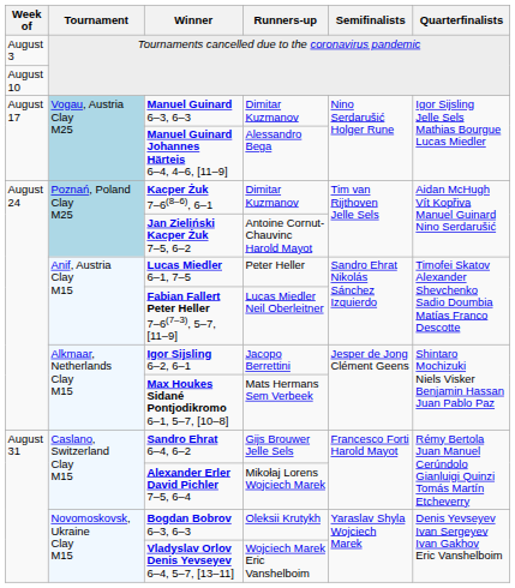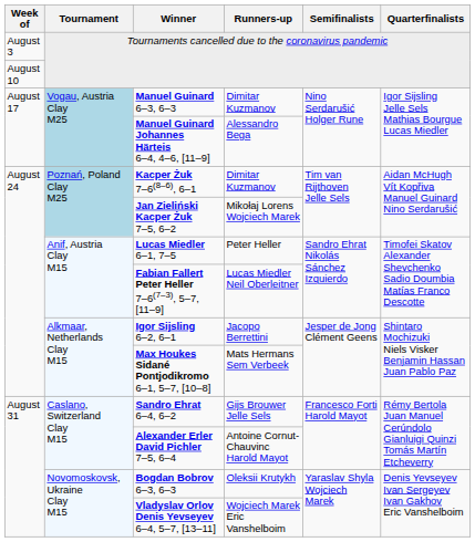 <table class="wikitable" style="font-size:85%;">
 <tr>
 <th width="65">Week of</th>
 <th style="width:190px;">Tournament</th>
 <th style="width:210px;">Winner</th>
 <th style="width:210px;">Runners-up</th>
 <th style="width:170px;">Semifinalists</th>
 <th style="width:170px;">Quarterfinalists</th>
 </tr>
 <tr valign=top>
 <td rowspan=1>August 3</td>
 <td colspan="5" rowspan="2" style="background:#ededed; text-align:center;"><em>Tournaments cancelled due to the <a href='#'>coronavirus pandemic</a></em></td>
 </tr>
 <tr valign=top>
 <td rowspan=1>August 10</td>
 </tr>
 <tr valign=top>
 <td rowspan=2>August 17</td>
 <td rowspan="2" style="background:lightblue;"><a href='#'>Vogau</a>, Austria <br> Clay <br> M25 <br> </td>
 <td><strong> <a href='#'>Manuel Guinard</a></strong> <br> 6–3, 6–3</td>
 <td> <a href='#'>Dimitar Kuzmanov</a></td>
 <td rowspan=2> <a href='#'>Nino Serdarušić</a> <br>  <a href='#'>Holger Rune</a></td>
 <td rowspan=2> <a href='#'>Igor Sijsling</a> <br>  <a href='#'>Jelle Sels</a> <br>  <a href='#'>Mathias Bourgue</a> <br>  <a href='#'>Lucas Miedler</a></td>
 </tr>
 <tr valign=top>
 <td><strong> <a href='#'>Manuel Guinard</a> <br>  <a href='#'>Johannes Härteis</a></strong> <br> 6–4, 4–6, [11–9]</td>
 <td> <a href='#'>Alessandro Bega</a></td>
 </tr>
 <tr valign=top>
 <td rowspan=6>August 24</td>
 <td rowspan="2" style="background:lightblue;"><a href='#'>Poznań</a>, Poland <br> Clay <br> M25 <br> </td>
 <td><strong> <a href='#'>Kacper Żuk</a></strong> <br> 7–6<sup>(8–6)</sup>, 6–1</td>
 <td> <a href='#'>Dimitar Kuzmanov</a></td>
 <td rowspan=2> <a href='#'>Tim van Rijthoven</a> <br>  <a href='#'>Jelle Sels</a></td>
 <td rowspan=2> <a href='#'>Aidan McHugh</a> <br>  <a href='#'>Vít Kopřiva</a> <br>  <a href='#'>Manuel Guinard</a> <br>  <a href='#'>Nino Serdarušić</a></td>
 </tr>
 <tr valign=top>
 <td><strong> <a href='#'>Jan Zieliński</a> <br>  <a href='#'>Kacper Żuk</a></strong> <br> 7–5, 6–2</td>
-<td> Antoine Cornut-Chauvinc <br>  <a href='#'>Harold Mayot</a></td>
+<td> Mikołaj Lorens <br>  <a href='#'>Wojciech Marek</a></td>
 </tr>
 <tr valign=top>
 <td rowspan="2" style="background:#f0f8ff;"><a href='#'>Anif</a>, Austria <br> Clay <br> M15 <br> </td>
 <td><strong> <a href='#'>Lucas Miedler</a></strong> <br> 6–1, 7–5</td>
 <td> Peter Heller</td>
 <td rowspan=2> <a href='#'>Sandro Ehrat</a> <br>  <a href='#'>Nikolás Sánchez Izquierdo</a></td>
 <td rowspan=2> <a href='#'>Timofei Skatov</a> <br>  <a href='#'>Alexander Shevchenko</a> <br> <a href='#'>Sadio Doumbia</a> <br>  <a href='#'>Matías Franco Descotte</a></td>
 </tr>
 <tr valign=top>
 <td><strong> <a href='#'>Fabian Fallert</a> <br>  Peter Heller</strong> <br> 7–6<sup>(7–3)</sup>, 5–7, [11–9]</td>
 <td> <a href='#'>Lucas Miedler</a> <br>  <a href='#'>Neil Oberleitner</a></td>
 </tr>
 <tr valign=top>
 <td rowspan="2" style="background:#f0f8ff;"><a href='#'>Alkmaar</a>, Netherlands <br> Clay <br> M15 <br> </td>
 <td><strong> <a href='#'>Igor Sijsling</a></strong> <br> 6–2, 6–1</td>
 <td> <a href='#'>Jacopo Berrettini</a></td>
 <td rowspan=2> <a href='#'>Jesper de Jong</a> <br>  Clément Geens</td>
 <td rowspan=2> <a href='#'>Shintaro Mochizuki</a> <br>  Niels Visker <br>  <a href='#'>Benjamin Hassan</a> <br>  <a href='#'>Juan Pablo Paz</a></td>
 </tr>
 <tr valign=top>
 <td><strong> <a href='#'>Max Houkes</a> <br>  Sidané Pontjodikromo</strong> <br> 6–1, 5–7, [10–8]</td>
 <td> Mats Hermans <br>  <a href='#'>Sem Verbeek</a></td>
 </tr>
 <tr valign=top>
 <td rowspan=4>August 31</td>
 <td rowspan="2" style="background:#f0f8ff;"><a href='#'>Caslano</a>, Switzerland <br> Clay <br> M15 <br> </td>
 <td><strong> <a href='#'>Sandro Ehrat</a></strong> <br> 6–4, 6–2</td>
 <td> <a href='#'>Gijs Brouwer</a> <br>  <a href='#'>Jelle Sels</a></td>
 <td rowspan=2> <a href='#'>Francesco Forti</a> <br>  <a href='#'>Harold Mayot</a></td>
 <td rowspan=2> <a href='#'>Rémy Bertola</a> <br>  <a href='#'>Juan Manuel Cerúndolo</a> <br>  <a href='#'>Gianluigi Quinzi</a> <br>  <a href='#'>Tomás Martín Etcheverry</a></td>
 </tr>
 <tr valign=top>
 <td><strong> <a href='#'>Alexander Erler</a> <br>  <a href='#'>David Pichler</a></strong> <br> 7–5, 6–4</td>
-<td> Mikołaj Lorens <br>  <a href='#'>Wojciech Marek</a></td>
+<td> Antoine Cornut-Chauvinc <br>  <a href='#'>Harold Mayot</a></td>
 </tr>
 <tr valign=top>
 <td rowspan="2" style="background:#f0f8ff;"><a href='#'>Novomoskovsk</a>, Ukraine <br> Clay <br> M15 <br> </td>
 <td><strong> <a href='#'>Bogdan Bobrov</a></strong> <br> 6–3, 6–3</td>
 <td> <a href='#'>Oleksii Krutykh</a></td>
 <td rowspan=2> <a href='#'>Yaraslav Shyla</a> <br>  <a href='#'>Wojciech Marek</a></td>
 <td rowspan=2> <a href='#'>Denis Yevseyev</a> <br>  <a href='#'>Ivan Sergeyev</a> <br>  <a href='#'>Ivan Gakhov</a> <br>  Eric Vanshelboim</td>
 </tr>
 <tr valign=top>
 <td><strong> <a href='#'>Vladyslav Orlov</a> <br>  <a href='#'>Denis Yevseyev</a></strong> <br> 6–4, 5–7, [13–11]</td>
 <td> <a href='#'>Wojciech Marek</a> <br>  Eric Vanshelboim</td>
 </tr>
 </table>
